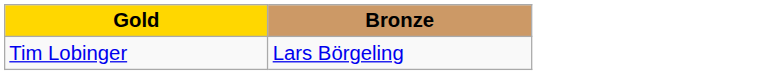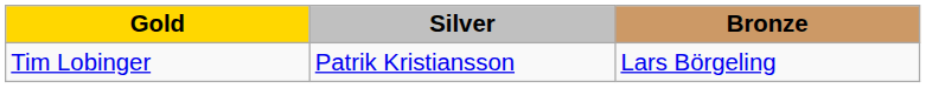 <table class="wikitable" style="text-align:left">
 <tr align="center">
 <td width=200 bgcolor=gold><strong>Gold</strong></td>
+<td width=200 bgcolor=silver><strong>Silver</strong></td>
 <td width=200 bgcolor=CC9966><strong>Bronze</strong></td>
 </tr>
 <tr>
 <td><a href='#'>Tim Lobinger</a><br><em></em></td>
+<td><a href='#'>Patrik Kristiansson</a><br><em></em></td>
 <td><a href='#'>Lars Börgeling</a><br><em></em></td>
 </tr>
 </table>
